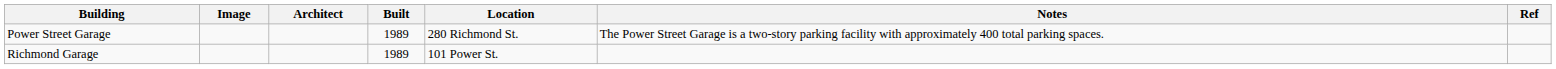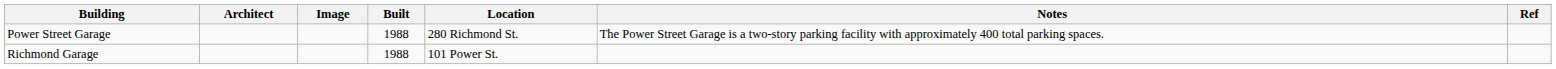 <table class="wikitable sortable" style="width:100%">
 <tr>
 <th>Building</th>
+<th>Architect</th>
 <th class="unsortable">Image</th>
-<th>Architect</th>
 <th>Built</th>
 <th>Location</th>
 <th class="unsortable">Notes</th>
 <th class="unsortable">Ref</th>
 </tr>
 <tr>
 <td>Power Street Garage</td>
+<td></td>
 <td align="center"></td>
-<td></td>
-<td align="center">1989</td>
+<td align="center">1988</td>
 <td>280 Richmond St.</td>
 <td>The Power Street Garage is a two-story parking facility with approximately 400 total parking spaces.</td>
 <td align="center"></td>
 </tr>
 <tr>
 <td>Richmond Garage</td>
+<td></td>
 <td align="center"></td>
-<td></td>
-<td align="center">1989</td>
+<td align="center">1988</td>
 <td>101 Power St.</td>
 <td></td>
 <td align="center"></td>
 </tr>
 </table>
